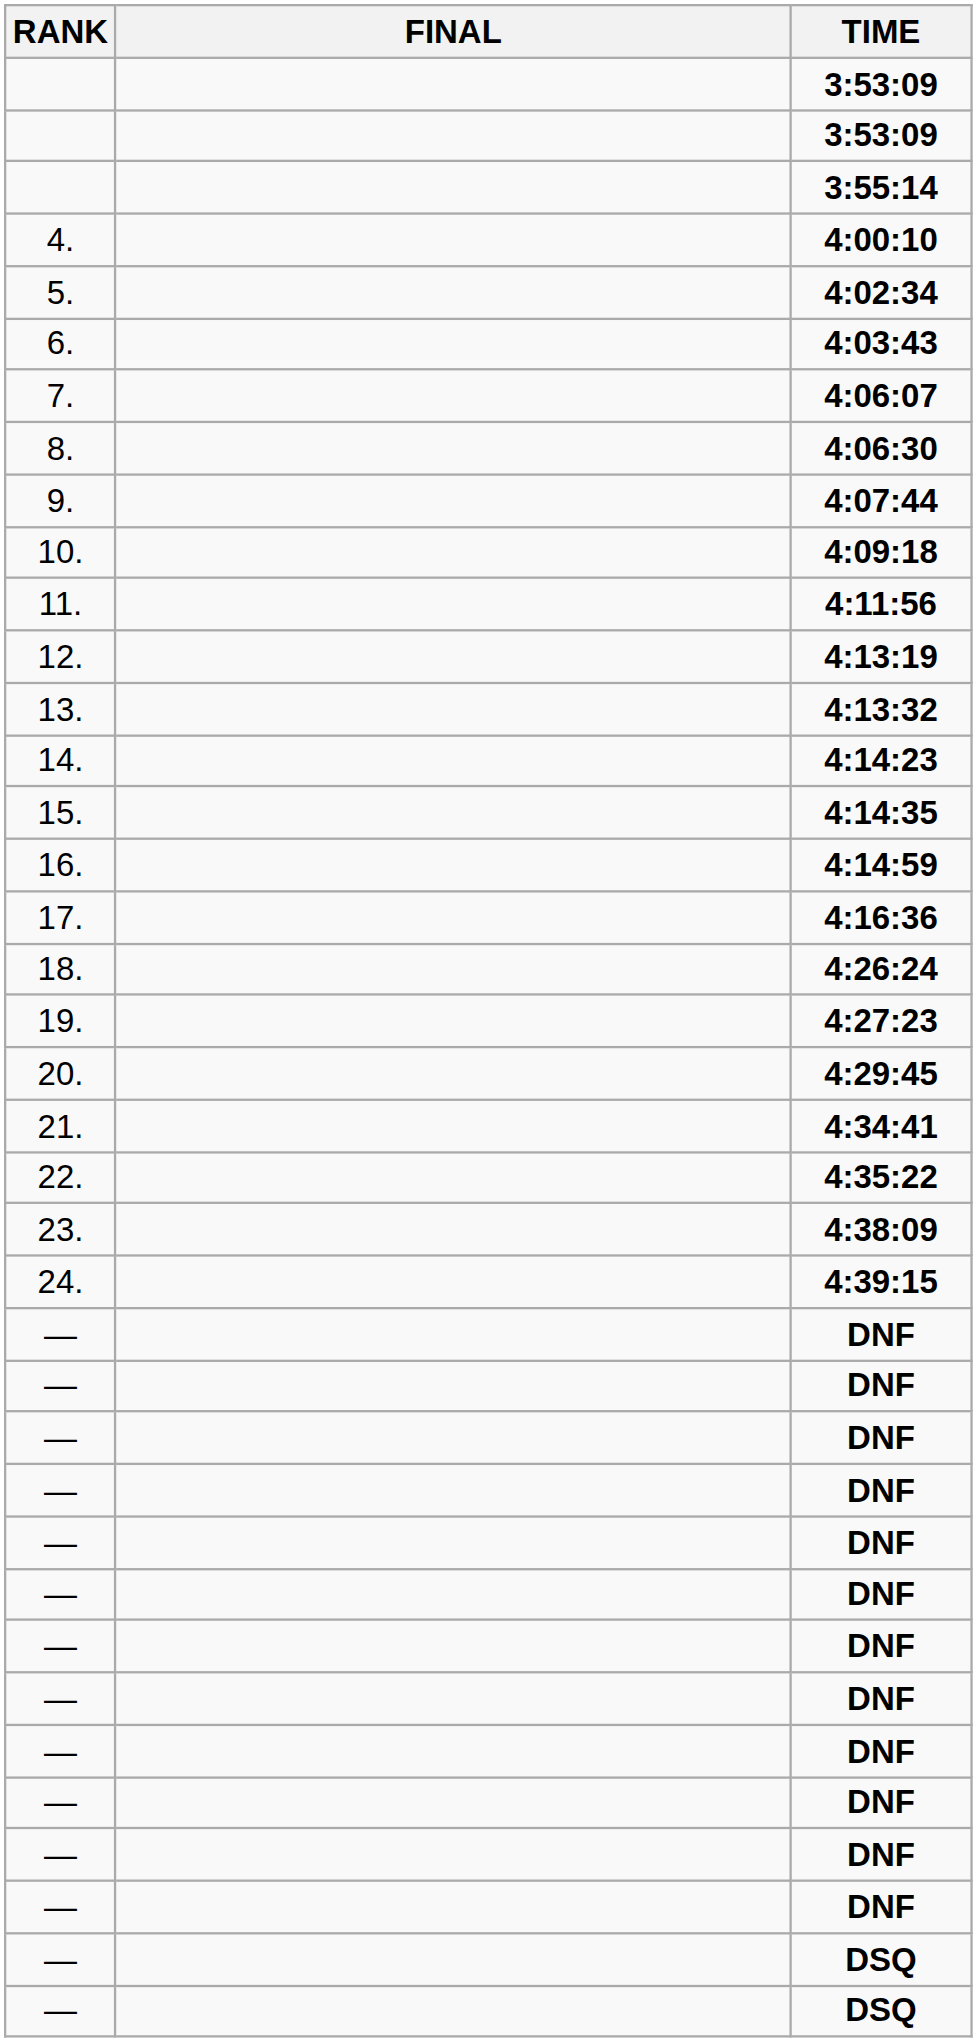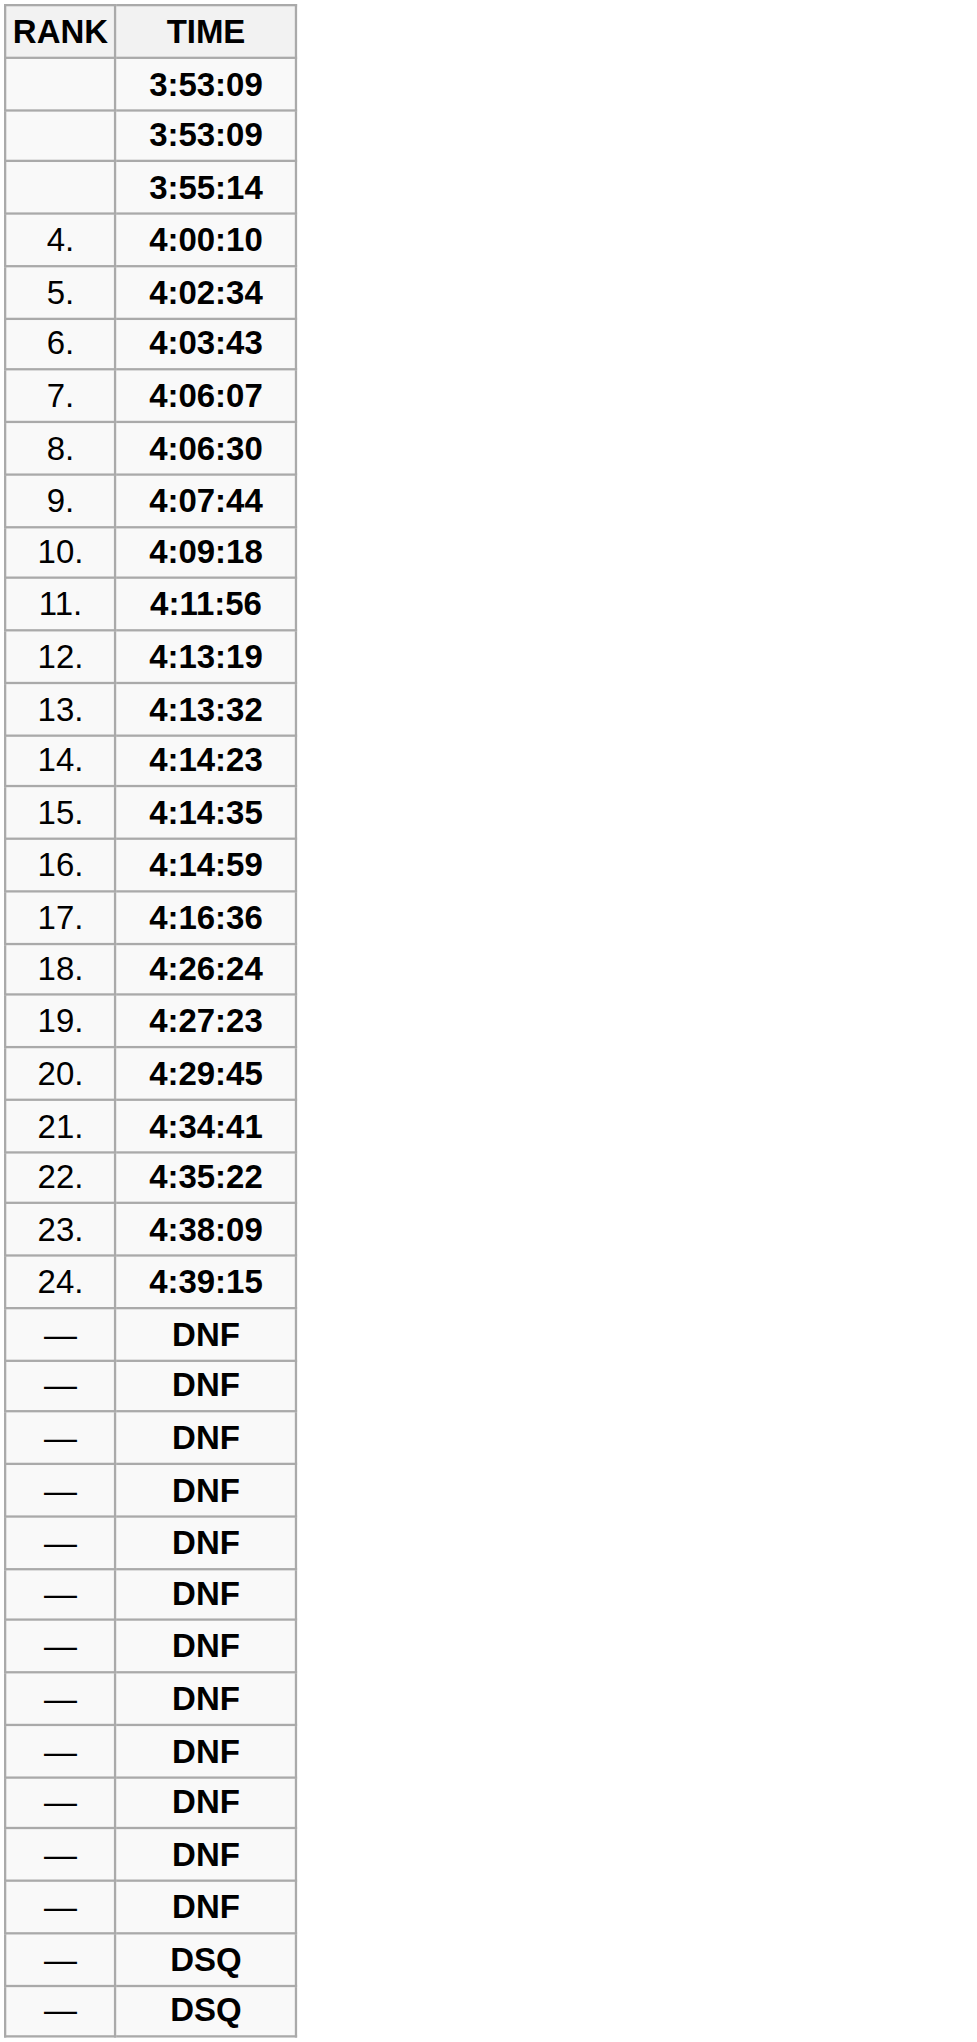 <table class="wikitable" style="border-collapse: collapse; font-size: 90%;">
 <tr>
 <th>RANK</th>
-<th style="width: 20em">FINAL</th>
 <th style="width: 5em">TIME</th>
 </tr>
 <tr>
 <td align="center"></td>
-<td></td>
 <td align="center"><strong>3:53:09</strong></td>
 </tr>
 <tr>
 <td align="center"></td>
-<td></td>
 <td align="center"><strong>3:53:09</strong></td>
 </tr>
 <tr>
 <td align="center"></td>
-<td></td>
 <td align="center"><strong>3:55:14</strong></td>
 </tr>
 <tr>
 <td align="center">4.</td>
-<td></td>
 <td align="center"><strong>4:00:10</strong></td>
 </tr>
 <tr>
 <td align="center">5.</td>
-<td></td>
 <td align="center"><strong>4:02:34</strong></td>
 </tr>
 <tr>
 <td align="center">6.</td>
-<td></td>
 <td align="center"><strong>4:03:43</strong></td>
 </tr>
 <tr>
 <td align="center">7.</td>
-<td></td>
 <td align="center"><strong>4:06:07</strong></td>
 </tr>
 <tr>
 <td align="center">8.</td>
-<td></td>
 <td align="center"><strong>4:06:30</strong></td>
 </tr>
 <tr>
 <td align="center">9.</td>
-<td></td>
 <td align="center"><strong>4:07:44</strong></td>
 </tr>
 <tr>
 <td align="center">10.</td>
-<td></td>
 <td align="center"><strong>4:09:18</strong></td>
 </tr>
 <tr>
 <td align="center">11.</td>
-<td></td>
 <td align="center"><strong>4:11:56</strong></td>
 </tr>
 <tr>
 <td align="center">12.</td>
-<td></td>
 <td align="center"><strong>4:13:19</strong></td>
 </tr>
 <tr>
 <td align="center">13.</td>
-<td></td>
 <td align="center"><strong>4:13:32</strong></td>
 </tr>
 <tr>
 <td align="center">14.</td>
-<td></td>
 <td align="center"><strong>4:14:23</strong></td>
 </tr>
 <tr>
 <td align="center">15.</td>
-<td></td>
 <td align="center"><strong>4:14:35</strong></td>
 </tr>
 <tr>
 <td align="center">16.</td>
-<td></td>
 <td align="center"><strong>4:14:59</strong></td>
 </tr>
 <tr>
 <td align="center">17.</td>
-<td></td>
 <td align="center"><strong>4:16:36</strong></td>
 </tr>
 <tr>
 <td align="center">18.</td>
-<td></td>
 <td align="center"><strong>4:26:24</strong></td>
 </tr>
 <tr>
 <td align="center">19.</td>
-<td></td>
 <td align="center"><strong>4:27:23</strong></td>
 </tr>
 <tr>
 <td align="center">20.</td>
-<td></td>
 <td align="center"><strong>4:29:45</strong></td>
 </tr>
 <tr>
 <td align="center">21.</td>
-<td></td>
 <td align="center"><strong>4:34:41</strong></td>
 </tr>
 <tr>
 <td align="center">22.</td>
-<td></td>
 <td align="center"><strong>4:35:22</strong></td>
 </tr>
 <tr>
 <td align="center">23.</td>
-<td></td>
 <td align="center"><strong>4:38:09</strong></td>
 </tr>
 <tr>
 <td align="center">24.</td>
-<td></td>
 <td align="center"><strong>4:39:15</strong></td>
 </tr>
 <tr>
 <td align="center">—</td>
-<td></td>
 <td align="center"><strong>DNF</strong></td>
 </tr>
 <tr>
 <td align="center">—</td>
-<td></td>
 <td align="center"><strong>DNF</strong></td>
 </tr>
 <tr>
 <td align="center">—</td>
-<td></td>
 <td align="center"><strong>DNF</strong></td>
 </tr>
 <tr>
 <td align="center">—</td>
-<td></td>
 <td align="center"><strong>DNF</strong></td>
 </tr>
 <tr>
 <td align="center">—</td>
-<td></td>
 <td align="center"><strong>DNF</strong></td>
 </tr>
 <tr>
 <td align="center">—</td>
-<td></td>
 <td align="center"><strong>DNF</strong></td>
 </tr>
 <tr>
 <td align="center">—</td>
-<td></td>
 <td align="center"><strong>DNF</strong></td>
 </tr>
 <tr>
 <td align="center">—</td>
-<td></td>
 <td align="center"><strong>DNF</strong></td>
 </tr>
 <tr>
 <td align="center">—</td>
-<td></td>
 <td align="center"><strong>DNF</strong></td>
 </tr>
 <tr>
 <td align="center">—</td>
-<td></td>
 <td align="center"><strong>DNF</strong></td>
 </tr>
 <tr>
 <td align="center">—</td>
-<td></td>
 <td align="center"><strong>DNF</strong></td>
 </tr>
 <tr>
 <td align="center">—</td>
-<td></td>
 <td align="center"><strong>DNF</strong></td>
 </tr>
 <tr>
 <td align="center">—</td>
-<td></td>
 <td align="center"><strong>DSQ</strong></td>
 </tr>
 <tr>
 <td align="center">—</td>
-<td></td>
 <td align="center"><strong>DSQ</strong></td>
 </tr>
 </table>
